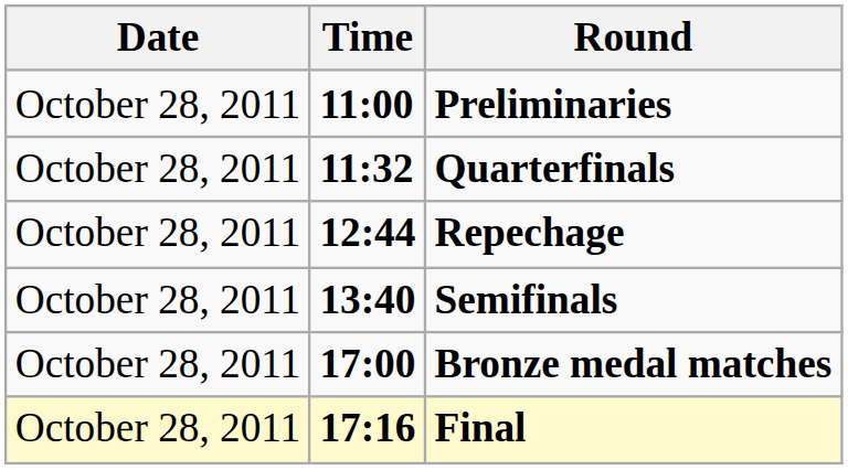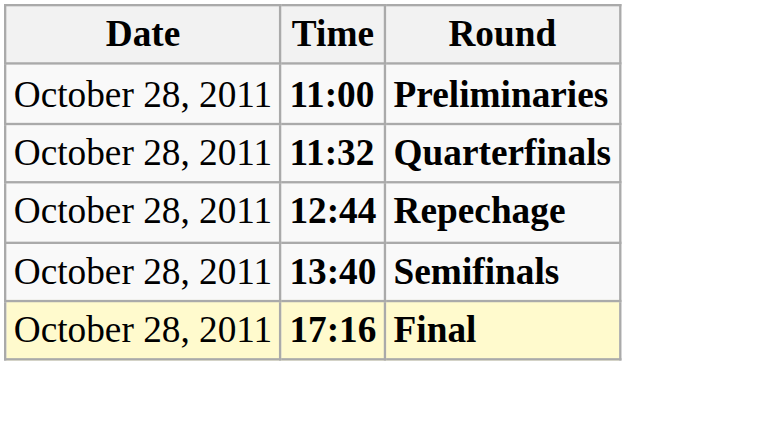 <table class="wikitable">
 <tr>
 <th>Date</th>
 <th>Time</th>
 <th>Round</th>
 </tr>
 <tr>
 <td>October 28, 2011</td>
 <td><strong>11:00</strong></td>
 <td><strong>Preliminaries</strong></td>
 </tr>
 <tr>
 <td>October 28, 2011</td>
 <td><strong>11:32</strong></td>
 <td><strong>Quarterfinals</strong></td>
 </tr>
 <tr>
 <td>October 28, 2011</td>
 <td><strong>12:44</strong></td>
 <td><strong>Repechage</strong></td>
 </tr>
 <tr>
 <td>October 28, 2011</td>
 <td><strong>13:40</strong></td>
 <td><strong>Semifinals</strong></td>
 </tr>
-<tr>
-<td>October 28, 2011</td>
-<td><strong>17:00</strong></td>
-<td><strong>Bronze medal matches</strong></td>
-</tr>
 <tr style=background:lemonchiffon>
 <td>October 28, 2011</td>
 <td><strong>17:16</strong></td>
 <td><strong>Final</strong></td>
 </tr>
 </table>
